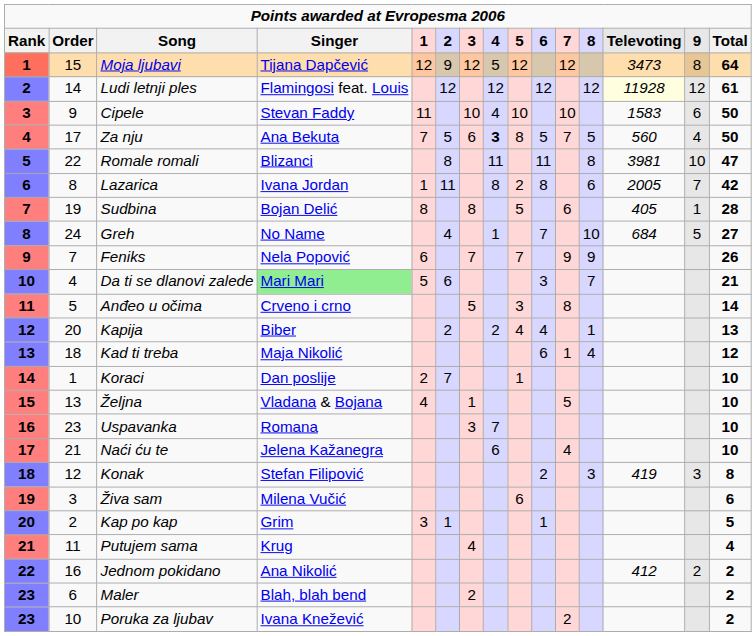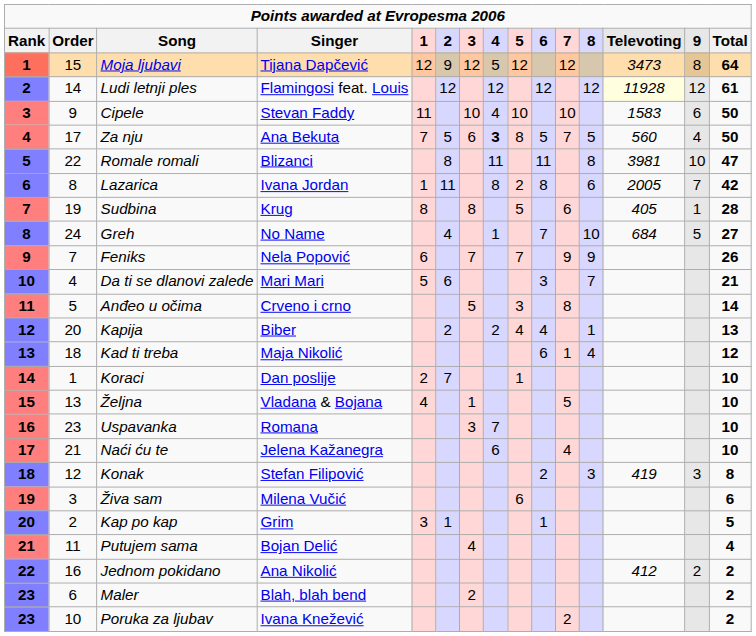 <table class="wikitable">
 <tr>
 <td colspan="15" style="text-align:CENTER;"><strong><em>Points awarded at Evropesma 2006</em></strong></td>
 </tr>
 <tr>
 <th>Rank</th>
 <th>Order</th>
 <th>Song</th>
 <th>Singer</th>
 <th style="background:#ffd7d7;">1</th>
 <th style="background:#d7d7ff;">2</th>
 <th style="background:#ffd7d7;">3</th>
 <th style="background:#d7d7ff;">4</th>
 <th style="background:#ffd7d7;">5</th>
 <th style="background:#d7d7ff;">6</th>
 <th style="background:#ffd7d7;">7</th>
 <th style="background:#d7d7ff;">8</th>
 <th style="background:#e7e7e7;">Televoting</th>
 <th style="background:#e7e7e7;">9</th>
 <th>Total</th>
 </tr>
 <tr style="background:#ffdead;">
 <td style="text-align:CENTER; background:#ff6f5d;"><strong>1</strong></td>
 <td align=CENTER>15</td>
 <td><em><a href='#'>Moja ljubavi</a></em></td>
 <td><a href='#'>Tijana Dapčević</a></td>
 <td style="text-align:CENTER; background:#ffc79f;">12</td>
 <td style="text-align:CENTER; background:#d7c7ad;">9</td>
 <td style="text-align:CENTER; background:#ffc79f;">12</td>
 <td style="text-align:CENTER; background:#d7c7ad;">5</td>
 <td style="text-align:CENTER; background:#ffc79f;">12</td>
 <td style="text-align:CENTER; background:#d7c7ad;"></td>
 <td style="text-align:CENTER; background:#ffc79f;">12</td>
 <td style="text-align:CENTER; background:#d7c7ad;"></td>
 <td align=CENTER><em>3473</em></td>
 <td style="text-align:CENTER; background:#e7c695;">8</td>
 <td align=CENTER><strong>64</strong></td>
 </tr>
 <tr>
 <td style="text-align:CENTER; background:#7f7fff;"><strong>2</strong></td>
 <td align=CENTER>14</td>
 <td><em>Ludi letnji ples</em></td>
 <td><a href='#'>Flamingosi</a> feat. <a href='#'>Louis</a></td>
 <td style="text-align:CENTER; background:#ffd7d7;"></td>
 <td style="text-align:CENTER; background:#d7d7ff;">12</td>
 <td style="text-align:CENTER; background:#ffd7d7;"></td>
 <td style="text-align:CENTER; background:#d7d7ff;">12</td>
 <td style="text-align:CENTER; background:#ffd7d7;"></td>
 <td style="text-align:CENTER; background:#d7d7ff;">12</td>
 <td style="text-align:CENTER; background:#ffd7d7;"></td>
 <td style="text-align:CENTER; background:#d7d7ff;">12</td>
 <td align=CENTER style="background: lightyellow;"><em>11928</em></td>
 <td style="text-align:CENTER; background:#e7e7e7;">12</td>
 <td align=CENTER><strong>61</strong></td>
 </tr>
 <tr>
 <td style="text-align:CENTER; background:#ff7f7f;"><strong>3</strong></td>
 <td align=CENTER>9</td>
 <td><em>Cipele</em></td>
 <td><a href='#'>Stevan Faddy</a></td>
 <td style="text-align:CENTER; background:#ffd7d7;">11</td>
 <td style="text-align:CENTER; background:#d7d7ff;"></td>
 <td style="text-align:CENTER; background:#ffd7d7;">10</td>
 <td style="text-align:CENTER; background:#d7d7ff;">4</td>
 <td style="text-align:CENTER; background:#ffd7d7;">10</td>
 <td style="text-align:CENTER; background:#d7d7ff;"></td>
 <td style="text-align:CENTER; background:#ffd7d7;">10</td>
 <td style="text-align:CENTER; background:#d7d7ff;"></td>
 <td align=CENTER><em>1583</em></td>
 <td style="text-align:CENTER; background:#e7e7e7;">6</td>
 <td align=CENTER><strong>50</strong></td>
 </tr>
 <tr>
 <td style="text-align:CENTER; background:#ff7f7f;"><strong>4</strong></td>
 <td align=CENTER>17</td>
 <td><em>Za nju</em></td>
 <td><a href='#'>Ana Bekuta</a></td>
 <td style="text-align:CENTER; background:#ffd7d7;">7</td>
 <td style="text-align:CENTER; background:#d7d7ff;">5</td>
 <td style="text-align:CENTER; background:#ffd7d7;">6</td>
 <td style="text-align:CENTER; background:#d7d7ff;"><strong>3</strong></td>
 <td style="text-align:CENTER; background:#ffd7d7;">8</td>
 <td style="text-align:CENTER; background:#d7d7ff;">5</td>
 <td style="text-align:CENTER; background:#ffd7d7;">7</td>
 <td style="text-align:CENTER; background:#d7d7ff;">5</td>
 <td align=CENTER><em>560</em></td>
 <td style="text-align:CENTER; background:#e7e7e7;">4</td>
 <td align=CENTER><strong>50</strong></td>
 </tr>
 <tr>
 <td style="text-align:CENTER; background:#7f7fff;"><strong>5</strong></td>
 <td align=CENTER>22</td>
 <td><em>Romale romali</em></td>
 <td><a href='#'>Blizanci</a></td>
 <td style="text-align:CENTER; background:#ffd7d7;"></td>
 <td style="text-align:CENTER; background:#d7d7ff;">8</td>
 <td style="text-align:CENTER; background:#ffd7d7;"></td>
 <td style="text-align:CENTER; background:#d7d7ff;">11</td>
 <td style="text-align:CENTER; background:#ffd7d7;"></td>
 <td style="text-align:CENTER; background:#d7d7ff;">11</td>
 <td style="text-align:CENTER; background:#ffd7d7;"></td>
 <td style="text-align:CENTER; background:#d7d7ff;">8</td>
 <td align=CENTER><em>3981</em></td>
 <td style="text-align:CENTER; background:#e7e7e7;">10</td>
 <td align=CENTER><strong>47</strong></td>
 </tr>
 <tr>
 <td style="text-align:CENTER; background:#7f7fff;"><strong>6</strong></td>
 <td align=CENTER>8</td>
 <td><em>Lazarica</em></td>
 <td><a href='#'>Ivana Jordan</a></td>
 <td style="text-align:CENTER; background:#ffd7d7;">1</td>
 <td style="text-align:CENTER; background:#d7d7ff;">11</td>
 <td style="text-align:CENTER; background:#ffd7d7;"></td>
 <td style="text-align:CENTER; background:#d7d7ff;">8</td>
 <td style="text-align:CENTER; background:#ffd7d7;">2</td>
 <td style="text-align:CENTER; background:#d7d7ff;">8</td>
 <td style="text-align:CENTER; background:#ffd7d7;"></td>
 <td style="text-align:CENTER; background:#d7d7ff;">6</td>
 <td align=CENTER><em>2005</em></td>
 <td style="text-align:CENTER; background:#e7e7e7;">7</td>
 <td align=CENTER><strong>42</strong></td>
 </tr>
 <tr>
 <td style="text-align:CENTER; background:#ff7f7f;"><strong>7</strong></td>
 <td align=CENTER>19</td>
 <td><em>Sudbina</em></td>
-<td><a href='#'>Bojan Delić</a></td>
+<td><a href='#'>Krug</a></td>
 <td style="text-align:CENTER; background:#ffd7d7;">8</td>
 <td style="text-align:CENTER; background:#d7d7ff;"></td>
 <td style="text-align:CENTER; background:#ffd7d7;">8</td>
 <td style="text-align:CENTER; background:#d7d7ff;"></td>
 <td style="text-align:CENTER; background:#ffd7d7;">5</td>
 <td style="text-align:CENTER; background:#d7d7ff;"></td>
 <td style="text-align:CENTER; background:#ffd7d7;">6</td>
 <td style="text-align:CENTER; background:#d7d7ff;"></td>
 <td align=CENTER><em>405</em></td>
 <td style="text-align:CENTER; background:#e7e7e7;">1</td>
 <td align=CENTER><strong>28</strong></td>
 </tr>
 <tr>
 <td style="text-align:CENTER; background:#7f7fff;"><strong>8</strong></td>
 <td align=CENTER>24</td>
 <td><em>Greh</em></td>
 <td><a href='#'>No Name</a></td>
 <td style="text-align:CENTER; background:#ffd7d7;"></td>
 <td style="text-align:CENTER; background:#d7d7ff;">4</td>
 <td style="text-align:CENTER; background:#ffd7d7;"></td>
 <td style="text-align:CENTER; background:#d7d7ff;">1</td>
 <td style="text-align:CENTER; background:#ffd7d7;"></td>
 <td style="text-align:CENTER; background:#d7d7ff;">7</td>
 <td style="text-align:CENTER; background:#ffd7d7;"></td>
 <td style="text-align:CENTER; background:#d7d7ff;">10</td>
 <td align=CENTER><em>684</em></td>
 <td style="text-align:CENTER; background:#e7e7e7;">5</td>
 <td align=CENTER><strong>27</strong></td>
 </tr>
 <tr>
 <td style="text-align:CENTER; background:#ff7f7f;"><strong>9</strong></td>
 <td align=CENTER>7</td>
 <td><em>Feniks</em></td>
 <td><a href='#'>Nela Popović</a></td>
 <td style="text-align:CENTER; background:#ffd7d7;">6</td>
 <td style="text-align:CENTER; background:#d7d7ff;"></td>
 <td style="text-align:CENTER; background:#ffd7d7;">7</td>
 <td style="text-align:CENTER; background:#d7d7ff;"></td>
 <td style="text-align:CENTER; background:#ffd7d7;">7</td>
 <td style="text-align:CENTER; background:#d7d7ff;"></td>
 <td style="text-align:CENTER; background:#ffd7d7;">9</td>
 <td style="text-align:CENTER; background:#d7d7ff;">9</td>
 <td align=CENTER></td>
 <td style="text-align:CENTER; background:#e7e7e7;"></td>
 <td align=CENTER><strong>26</strong></td>
 </tr>
 <tr>
 <td style="text-align:CENTER; background:#7f7fff;"><strong>10</strong></td>
 <td align=CENTER>4</td>
 <td><em>Da ti se dlanovi zalede</em></td>
-<td style="background: lightgreen;"><a href='#'>Mari Mari</a></td>
+<td><a href='#'>Mari Mari</a></td>
 <td style="text-align:CENTER; background:#ffd7d7;">5</td>
 <td style="text-align:CENTER; background:#d7d7ff;">6</td>
 <td style="text-align:CENTER; background:#ffd7d7;"></td>
 <td style="text-align:CENTER; background:#d7d7ff;"></td>
 <td style="text-align:CENTER; background:#ffd7d7;"></td>
 <td style="text-align:CENTER; background:#d7d7ff;">3</td>
 <td style="text-align:CENTER; background:#ffd7d7;"></td>
 <td style="text-align:CENTER; background:#d7d7ff;">7</td>
 <td align=CENTER></td>
 <td style="text-align:CENTER; background:#e7e7e7;"></td>
 <td align=CENTER><strong>21</strong></td>
 </tr>
 <tr>
 <td style="text-align:CENTER; background:#ff7f7f;"><strong>11</strong></td>
 <td align=CENTER>5</td>
 <td><em>Anđeo u očima</em></td>
 <td><a href='#'>Crveno i crno</a></td>
 <td style="text-align:CENTER; background:#ffd7d7;"></td>
 <td style="text-align:CENTER; background:#d7d7ff;"></td>
 <td style="text-align:CENTER; background:#ffd7d7;">5</td>
 <td style="text-align:CENTER; background:#d7d7ff;"></td>
 <td style="text-align:CENTER; background:#ffd7d7;">3</td>
 <td style="text-align:CENTER; background:#d7d7ff;"></td>
 <td style="text-align:CENTER; background:#ffd7d7;">8</td>
 <td style="text-align:CENTER; background:#d7d7ff;"></td>
 <td align=CENTER></td>
 <td style="text-align:CENTER; background:#e7e7e7;"></td>
 <td align=CENTER><strong>14</strong></td>
 </tr>
 <tr>
 <td style="text-align:CENTER; background:#7f7fff;"><strong>12</strong></td>
 <td align=CENTER>20</td>
 <td><em>Kapija</em></td>
 <td><a href='#'>Biber</a></td>
 <td style="text-align:CENTER; background:#ffd7d7;"></td>
 <td style="text-align:CENTER; background:#d7d7ff;">2</td>
 <td style="text-align:CENTER; background:#ffd7d7;"></td>
 <td style="text-align:CENTER; background:#d7d7ff;">2</td>
 <td style="text-align:CENTER; background:#ffd7d7;">4</td>
 <td style="text-align:CENTER; background:#d7d7ff;">4</td>
 <td style="text-align:CENTER; background:#ffd7d7;"></td>
 <td style="text-align:CENTER; background:#d7d7ff;">1</td>
 <td align=CENTER></td>
 <td style="text-align:CENTER; background:#e7e7e7;"></td>
 <td align=CENTER><strong>13</strong></td>
 </tr>
 <tr>
 <td style="text-align:CENTER; background:#7f7fff;"><strong>13</strong></td>
 <td align=CENTER>18</td>
 <td><em>Kad ti treba</em></td>
 <td><a href='#'>Maja Nikolić</a></td>
 <td style="text-align:CENTER; background:#ffd7d7;"></td>
 <td style="text-align:CENTER; background:#d7d7ff;"></td>
 <td style="text-align:CENTER; background:#ffd7d7;"></td>
 <td style="text-align:CENTER; background:#d7d7ff;"></td>
 <td style="text-align:CENTER; background:#ffd7d7;"></td>
 <td style="text-align:CENTER; background:#d7d7ff;">6</td>
 <td style="text-align:CENTER; background:#ffd7d7;">1</td>
 <td style="text-align:CENTER; background:#d7d7ff;">4</td>
 <td align=CENTER></td>
 <td style="text-align:CENTER; background:#e7e7e7;"></td>
 <td align=CENTER><strong>12</strong></td>
 </tr>
 <tr>
 <td style="text-align:CENTER; background:#ff7f7f;"><strong>14</strong></td>
 <td align=CENTER>1</td>
 <td><em>Koraci</em></td>
 <td><a href='#'>Dan poslije</a></td>
 <td style="text-align:CENTER; background:#ffd7d7;">2</td>
 <td style="text-align:CENTER; background:#d7d7ff;">7</td>
 <td style="text-align:CENTER; background:#ffd7d7;"></td>
 <td style="text-align:CENTER; background:#d7d7ff;"></td>
 <td style="text-align:CENTER; background:#ffd7d7;">1</td>
 <td style="text-align:CENTER; background:#d7d7ff;"></td>
 <td style="text-align:CENTER; background:#ffd7d7;"></td>
 <td style="text-align:CENTER; background:#d7d7ff;"></td>
 <td align=CENTER></td>
 <td style="text-align:CENTER; background:#e7e7e7;"></td>
 <td align=CENTER><strong>10</strong></td>
 </tr>
 <tr>
 <td style="text-align:CENTER; background:#ff7f7f;"><strong>15</strong></td>
 <td align=CENTER>13</td>
 <td><em>Željna</em></td>
 <td><a href='#'>Vladana</a> & <a href='#'>Bojana</a></td>
 <td style="text-align:CENTER; background:#ffd7d7;">4</td>
 <td style="text-align:CENTER; background:#d7d7ff;"></td>
 <td style="text-align:CENTER; background:#ffd7d7;">1</td>
 <td style="text-align:CENTER; background:#d7d7ff;"></td>
 <td style="text-align:CENTER; background:#ffd7d7;"></td>
 <td style="text-align:CENTER; background:#d7d7ff;"></td>
 <td style="text-align:CENTER; background:#ffd7d7;">5</td>
 <td style="text-align:CENTER; background:#d7d7ff;"></td>
 <td align=CENTER></td>
 <td style="text-align:CENTER; background:#e7e7e7;"></td>
 <td align=CENTER><strong>10</strong></td>
 </tr>
 <tr>
 <td style="text-align:CENTER; background:#ff7f7f;"><strong>16</strong></td>
 <td align=CENTER>23</td>
 <td><em>Uspavanka</em></td>
 <td><a href='#'>Romana</a></td>
 <td style="text-align:CENTER; background:#ffd7d7;"></td>
 <td style="text-align:CENTER; background:#d7d7ff;"></td>
 <td style="text-align:CENTER; background:#ffd7d7;">3</td>
 <td style="text-align:CENTER; background:#d7d7ff;">7</td>
 <td style="text-align:CENTER; background:#ffd7d7;"></td>
 <td style="text-align:CENTER; background:#d7d7ff;"></td>
 <td style="text-align:CENTER; background:#ffd7d7;"></td>
 <td style="text-align:CENTER; background:#d7d7ff;"></td>
 <td align=CENTER></td>
 <td style="text-align:CENTER; background:#e7e7e7;"></td>
 <td align=CENTER><strong>10</strong></td>
 </tr>
 <tr>
 <td style="text-align:CENTER; background:#ff7f7f;"><strong>17</strong></td>
 <td align=CENTER>21</td>
 <td><em>Naći ću te</em></td>
 <td><a href='#'>Jelena Kažanegra</a></td>
 <td style="text-align:CENTER; background:#ffd7d7;"></td>
 <td style="text-align:CENTER; background:#d7d7ff;"></td>
 <td style="text-align:CENTER; background:#ffd7d7;"></td>
 <td style="text-align:CENTER; background:#d7d7ff;">6</td>
 <td style="text-align:CENTER; background:#ffd7d7;"></td>
 <td style="text-align:CENTER; background:#d7d7ff;"></td>
 <td style="text-align:CENTER; background:#ffd7d7;">4</td>
 <td style="text-align:CENTER; background:#d7d7ff;"></td>
 <td align=CENTER></td>
 <td style="text-align:CENTER; background:#e7e7e7;"></td>
 <td align=CENTER><strong>10</strong></td>
 </tr>
 <tr>
 <td style="text-align:CENTER; background:#7f7fff;"><strong>18</strong></td>
 <td align=CENTER>12</td>
 <td><em>Konak</em></td>
 <td><a href='#'>Stefan Filipović</a></td>
 <td style="text-align:CENTER; background:#ffd7d7;"></td>
 <td style="text-align:CENTER; background:#d7d7ff;"></td>
 <td style="text-align:CENTER; background:#ffd7d7;"></td>
 <td style="text-align:CENTER; background:#d7d7ff;"></td>
 <td style="text-align:CENTER; background:#ffd7d7;"></td>
 <td style="text-align:CENTER; background:#d7d7ff;">2</td>
 <td style="text-align:CENTER; background:#ffd7d7;"></td>
 <td style="text-align:CENTER; background:#d7d7ff;">3</td>
 <td align=CENTER><em>419</em></td>
 <td style="text-align:CENTER; background:#e7e7e7;">3</td>
 <td align=CENTER><strong>8</strong></td>
 </tr>
 <tr>
 <td style="text-align:CENTER; background:#ff7f7f;"><strong>19</strong></td>
 <td align=CENTER>3</td>
 <td><em>Živa sam</em></td>
 <td><a href='#'>Milena Vučić</a></td>
 <td style="text-align:CENTER; background:#ffd7d7;"></td>
 <td style="text-align:CENTER; background:#d7d7ff;"></td>
 <td style="text-align:CENTER; background:#ffd7d7;"></td>
 <td style="text-align:CENTER; background:#d7d7ff;"></td>
 <td style="text-align:CENTER; background:#ffd7d7;">6</td>
 <td style="text-align:CENTER; background:#d7d7ff;"></td>
 <td style="text-align:CENTER; background:#ffd7d7;"></td>
 <td style="text-align:CENTER; background:#d7d7ff;"></td>
 <td align=CENTER></td>
 <td style="text-align:CENTER; background:#e7e7e7;"></td>
 <td align=CENTER><strong>6</strong></td>
 </tr>
 <tr>
 <td style="text-align:CENTER; background:#7f7fff;"><strong>20</strong></td>
 <td align=CENTER>2</td>
 <td><em>Kap po kap</em></td>
 <td><a href='#'>Grim</a></td>
 <td style="text-align:CENTER; background:#ffd7d7;">3</td>
 <td style="text-align:CENTER; background:#d7d7ff;">1</td>
 <td style="text-align:CENTER; background:#ffd7d7;"></td>
 <td style="text-align:CENTER; background:#d7d7ff;"></td>
 <td style="text-align:CENTER; background:#ffd7d7;"></td>
 <td style="text-align:CENTER; background:#d7d7ff;">1</td>
 <td style="text-align:CENTER; background:#ffd7d7;"></td>
 <td style="text-align:CENTER; background:#d7d7ff;"></td>
 <td align=CENTER></td>
 <td style="text-align:CENTER; background:#e7e7e7;"></td>
 <td align=CENTER><strong>5</strong></td>
 </tr>
 <tr>
 <td style="text-align:CENTER; background:#ff7f7f;"><strong>21</strong></td>
 <td align=CENTER>11</td>
 <td><em>Putujem sama</em></td>
-<td><a href='#'>Krug</a></td>
+<td><a href='#'>Bojan Delić</a></td>
 <td style="text-align:CENTER; background:#ffd7d7;"></td>
 <td style="text-align:CENTER; background:#d7d7ff;"></td>
 <td style="text-align:CENTER; background:#ffd7d7;">4</td>
 <td style="text-align:CENTER; background:#d7d7ff;"></td>
 <td style="text-align:CENTER; background:#ffd7d7;"></td>
 <td style="text-align:CENTER; background:#d7d7ff;"></td>
 <td style="text-align:CENTER; background:#ffd7d7;"></td>
 <td style="text-align:CENTER; background:#d7d7ff;"></td>
 <td align=CENTER></td>
 <td style="text-align:CENTER; background:#e7e7e7;"></td>
 <td align=CENTER><strong>4</strong></td>
 </tr>
 <tr>
 <td style="text-align:CENTER; background:#7f7fff;"><strong>22</strong></td>
 <td align=CENTER>16</td>
 <td><em>Jednom pokidano</em></td>
 <td><a href='#'>Ana Nikolić</a></td>
 <td style="text-align:CENTER; background:#ffd7d7;"></td>
 <td style="text-align:CENTER; background:#d7d7ff;"></td>
 <td style="text-align:CENTER; background:#ffd7d7;"></td>
 <td style="text-align:CENTER; background:#d7d7ff;"></td>
 <td style="text-align:CENTER; background:#ffd7d7;"></td>
 <td style="text-align:CENTER; background:#d7d7ff;"></td>
 <td style="text-align:CENTER; background:#ffd7d7;"></td>
 <td style="text-align:CENTER; background:#d7d7ff;"></td>
 <td align=CENTER><em>412</em></td>
 <td style="text-align:CENTER; background:#e7e7e7;">2</td>
 <td align=CENTER><strong>2</strong></td>
 </tr>
 <tr>
 <td style="text-align:CENTER; background:#7f7fff;"><strong>23</strong></td>
 <td align=CENTER>6</td>
 <td><em>Maler</em></td>
 <td><a href='#'>Blah, blah bend</a></td>
 <td style="text-align:CENTER; background:#ffd7d7;"></td>
 <td style="text-align:CENTER; background:#d7d7ff;"></td>
 <td style="text-align:CENTER; background:#ffd7d7;">2</td>
 <td style="text-align:CENTER; background:#d7d7ff;"></td>
 <td style="text-align:CENTER; background:#ffd7d7;"></td>
 <td style="text-align:CENTER; background:#d7d7ff;"></td>
 <td style="text-align:CENTER; background:#ffd7d7;"></td>
 <td style="text-align:CENTER; background:#d7d7ff;"></td>
 <td align=CENTER></td>
 <td style="text-align:CENTER; background:#e7e7e7;"></td>
 <td align=CENTER><strong>2</strong></td>
 </tr>
 <tr>
 <td style="text-align:CENTER; background:#7f7fff;"><strong>23</strong></td>
 <td align=CENTER>10</td>
 <td><em>Poruka za ljubav</em></td>
 <td><a href='#'>Ivana Knežević</a></td>
 <td style="text-align:CENTER; background:#ffd7d7;"></td>
 <td style="text-align:CENTER; background:#d7d7ff;"></td>
 <td style="text-align:CENTER; background:#ffd7d7;"></td>
 <td style="text-align:CENTER; background:#d7d7ff;"></td>
 <td style="text-align:CENTER; background:#ffd7d7;"></td>
 <td style="text-align:CENTER; background:#d7d7ff;"></td>
 <td style="text-align:CENTER; background:#ffd7d7;">2</td>
 <td style="text-align:CENTER; background:#d7d7ff;"></td>
 <td align=CENTER></td>
 <td style="text-align:CENTER; background:#e7e7e7;"></td>
 <td align=CENTER><strong>2</strong></td>
 </tr>
 </table>
